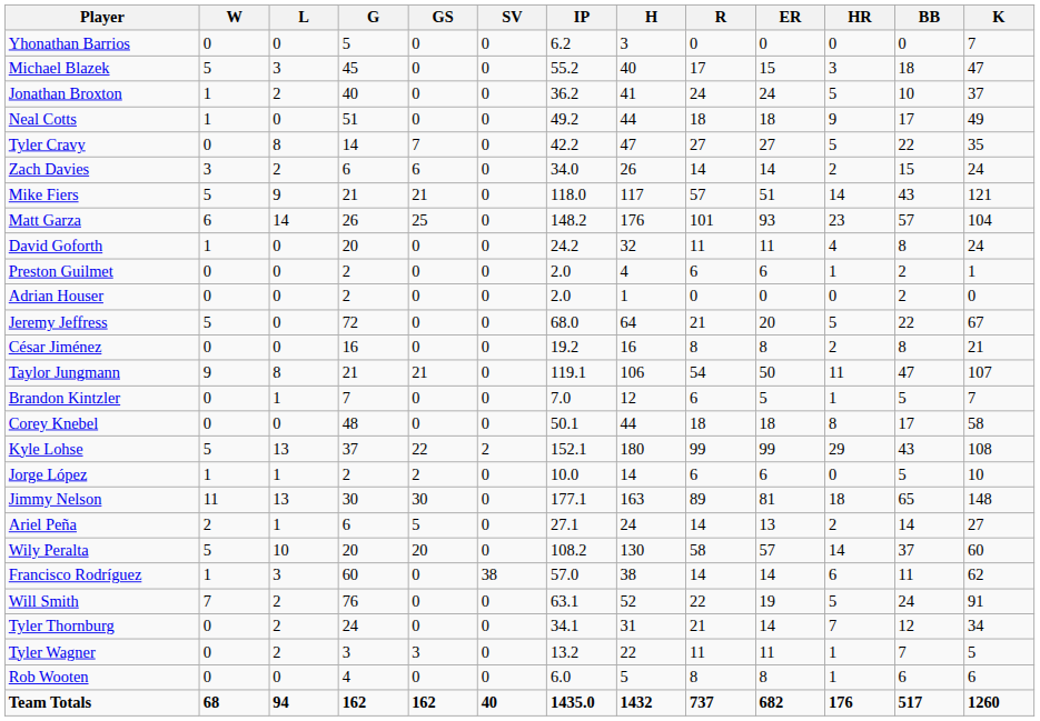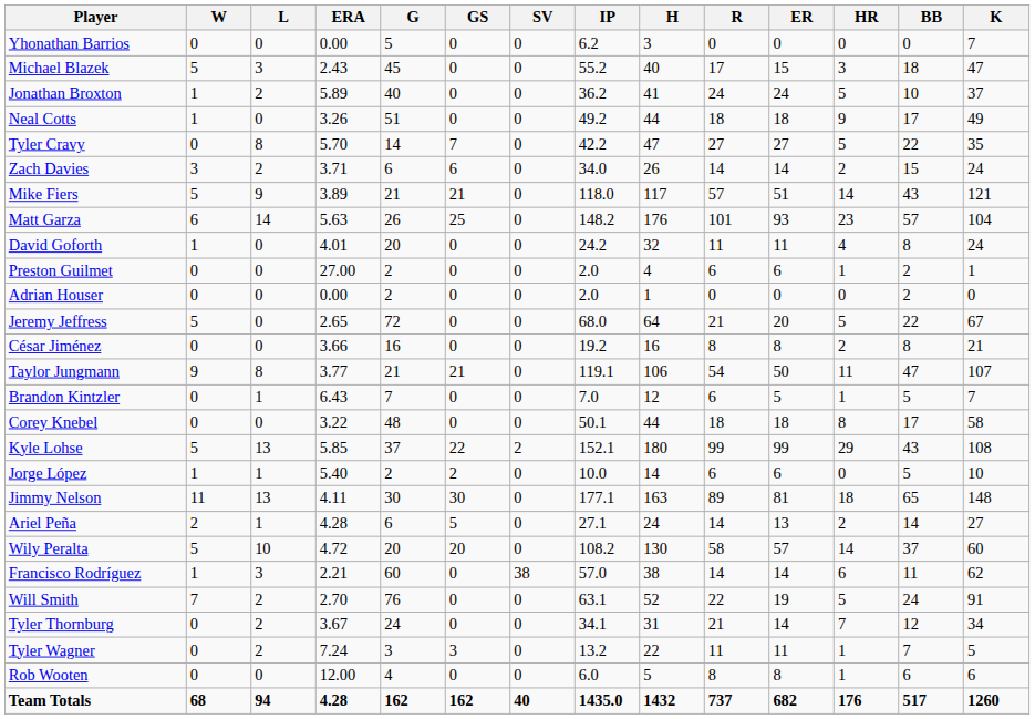 <table class="wikitable sortable">
 <tr>
 <th bgcolor="#DDDDFF" width="14%">Player</th>
 <th bgcolor="#DDDDFF" width="5%">W</th>
 <th bgcolor="#DDDDFF" width="5%">L</th>
+<th bgcolor="#DDDDFF" width="5%">ERA</th>
 <th bgcolor="#DDDDFF" width="5%">G</th>
 <th bgcolor="#DDDDFF" width="5%">GS</th>
 <th bgcolor="#DDDDFF" width="5%">SV</th>
 <th bgcolor="#DDDDFF" width="5%">IP</th>
 <th bgcolor="#DDDDFF" width="5%">H</th>
 <th bgcolor="#DDDDFF" width="5%">R</th>
 <th bgcolor="#DDDDFF" width="5%">ER</th>
 <th bgcolor="#DDDDFF" width="5%">HR</th>
 <th bgcolor="#DDDDFF" width="5%">BB</th>
 <th bgcolor="#DDDDFF" width="5%">K</th>
 </tr>
 <tr>
 <td><a href='#'>Yhonathan Barrios</a></td>
 <td>0</td>
 <td>0</td>
+<td>0.00</td>
 <td>5</td>
 <td>0</td>
 <td>0</td>
 <td>6.2</td>
 <td>3</td>
 <td>0</td>
 <td>0</td>
 <td>0</td>
 <td>0</td>
 <td>7</td>
 </tr>
 <tr>
 <td><a href='#'>Michael Blazek</a></td>
 <td>5</td>
 <td>3</td>
+<td>2.43</td>
 <td>45</td>
 <td>0</td>
 <td>0</td>
 <td>55.2</td>
 <td>40</td>
 <td>17</td>
 <td>15</td>
 <td>3</td>
 <td>18</td>
 <td>47</td>
 </tr>
 <tr>
 <td><a href='#'>Jonathan Broxton</a></td>
 <td>1</td>
 <td>2</td>
+<td>5.89</td>
 <td>40</td>
 <td>0</td>
 <td>0</td>
 <td>36.2</td>
 <td>41</td>
 <td>24</td>
 <td>24</td>
 <td>5</td>
 <td>10</td>
 <td>37</td>
 </tr>
 <tr>
 <td><a href='#'>Neal Cotts</a></td>
 <td>1</td>
 <td>0</td>
+<td>3.26</td>
 <td>51</td>
 <td>0</td>
 <td>0</td>
 <td>49.2</td>
 <td>44</td>
 <td>18</td>
 <td>18</td>
 <td>9</td>
 <td>17</td>
 <td>49</td>
 </tr>
 <tr>
 <td><a href='#'>Tyler Cravy</a></td>
 <td>0</td>
 <td>8</td>
+<td>5.70</td>
 <td>14</td>
 <td>7</td>
 <td>0</td>
 <td>42.2</td>
 <td>47</td>
 <td>27</td>
 <td>27</td>
 <td>5</td>
 <td>22</td>
 <td>35</td>
 </tr>
 <tr>
 <td><a href='#'>Zach Davies</a></td>
 <td>3</td>
 <td>2</td>
+<td>3.71</td>
 <td>6</td>
 <td>6</td>
 <td>0</td>
 <td>34.0</td>
 <td>26</td>
 <td>14</td>
 <td>14</td>
 <td>2</td>
 <td>15</td>
 <td>24</td>
 </tr>
 <tr>
 <td><a href='#'>Mike Fiers</a></td>
 <td>5</td>
 <td>9</td>
+<td>3.89</td>
 <td>21</td>
 <td>21</td>
 <td>0</td>
 <td>118.0</td>
 <td>117</td>
 <td>57</td>
 <td>51</td>
 <td>14</td>
 <td>43</td>
 <td>121</td>
 </tr>
 <tr>
 <td><a href='#'>Matt Garza</a></td>
 <td>6</td>
 <td>14</td>
+<td>5.63</td>
 <td>26</td>
 <td>25</td>
 <td>0</td>
 <td>148.2</td>
 <td>176</td>
 <td>101</td>
 <td>93</td>
 <td>23</td>
 <td>57</td>
 <td>104</td>
 </tr>
 <tr>
 <td><a href='#'>David Goforth</a></td>
 <td>1</td>
 <td>0</td>
+<td>4.01</td>
 <td>20</td>
 <td>0</td>
 <td>0</td>
 <td>24.2</td>
 <td>32</td>
 <td>11</td>
 <td>11</td>
 <td>4</td>
 <td>8</td>
 <td>24</td>
 </tr>
 <tr>
 <td><a href='#'>Preston Guilmet</a></td>
 <td>0</td>
 <td>0</td>
+<td>27.00</td>
 <td>2</td>
 <td>0</td>
 <td>0</td>
 <td>2.0</td>
 <td>4</td>
 <td>6</td>
 <td>6</td>
 <td>1</td>
 <td>2</td>
 <td>1</td>
 </tr>
 <tr>
 <td><a href='#'>Adrian Houser</a></td>
 <td>0</td>
 <td>0</td>
+<td>0.00</td>
 <td>2</td>
 <td>0</td>
 <td>0</td>
 <td>2.0</td>
 <td>1</td>
 <td>0</td>
 <td>0</td>
 <td>0</td>
 <td>2</td>
 <td>0</td>
 </tr>
 <tr>
 <td><a href='#'>Jeremy Jeffress</a></td>
 <td>5</td>
 <td>0</td>
+<td>2.65</td>
 <td>72</td>
 <td>0</td>
 <td>0</td>
 <td>68.0</td>
 <td>64</td>
 <td>21</td>
 <td>20</td>
 <td>5</td>
 <td>22</td>
 <td>67</td>
 </tr>
 <tr>
 <td><a href='#'>César Jiménez</a></td>
 <td>0</td>
 <td>0</td>
+<td>3.66</td>
 <td>16</td>
 <td>0</td>
 <td>0</td>
 <td>19.2</td>
 <td>16</td>
 <td>8</td>
 <td>8</td>
 <td>2</td>
 <td>8</td>
 <td>21</td>
 </tr>
 <tr>
 <td><a href='#'>Taylor Jungmann</a></td>
 <td>9</td>
 <td>8</td>
+<td>3.77</td>
 <td>21</td>
 <td>21</td>
 <td>0</td>
 <td>119.1</td>
 <td>106</td>
 <td>54</td>
 <td>50</td>
 <td>11</td>
 <td>47</td>
 <td>107</td>
 </tr>
 <tr>
 <td><a href='#'>Brandon Kintzler</a></td>
 <td>0</td>
 <td>1</td>
+<td>6.43</td>
 <td>7</td>
 <td>0</td>
 <td>0</td>
 <td>7.0</td>
 <td>12</td>
 <td>6</td>
 <td>5</td>
 <td>1</td>
 <td>5</td>
 <td>7</td>
 </tr>
 <tr>
 <td><a href='#'>Corey Knebel</a></td>
 <td>0</td>
 <td>0</td>
+<td>3.22</td>
 <td>48</td>
 <td>0</td>
 <td>0</td>
 <td>50.1</td>
 <td>44</td>
 <td>18</td>
 <td>18</td>
 <td>8</td>
 <td>17</td>
 <td>58</td>
 </tr>
 <tr>
 <td><a href='#'>Kyle Lohse</a></td>
 <td>5</td>
 <td>13</td>
+<td>5.85</td>
 <td>37</td>
 <td>22</td>
 <td>2</td>
 <td>152.1</td>
 <td>180</td>
 <td>99</td>
 <td>99</td>
 <td>29</td>
 <td>43</td>
 <td>108</td>
 </tr>
 <tr>
 <td><a href='#'>Jorge López</a></td>
 <td>1</td>
 <td>1</td>
+<td>5.40</td>
 <td>2</td>
 <td>2</td>
 <td>0</td>
 <td>10.0</td>
 <td>14</td>
 <td>6</td>
 <td>6</td>
 <td>0</td>
 <td>5</td>
 <td>10</td>
 </tr>
 <tr>
 <td><a href='#'>Jimmy Nelson</a></td>
 <td>11</td>
 <td>13</td>
+<td>4.11</td>
 <td>30</td>
 <td>30</td>
 <td>0</td>
 <td>177.1</td>
 <td>163</td>
 <td>89</td>
 <td>81</td>
 <td>18</td>
 <td>65</td>
 <td>148</td>
 </tr>
 <tr>
 <td><a href='#'>Ariel Peña</a></td>
 <td>2</td>
 <td>1</td>
+<td>4.28</td>
 <td>6</td>
 <td>5</td>
 <td>0</td>
 <td>27.1</td>
 <td>24</td>
 <td>14</td>
 <td>13</td>
 <td>2</td>
 <td>14</td>
 <td>27</td>
 </tr>
 <tr>
 <td><a href='#'>Wily Peralta</a></td>
 <td>5</td>
 <td>10</td>
+<td>4.72</td>
 <td>20</td>
 <td>20</td>
 <td>0</td>
 <td>108.2</td>
 <td>130</td>
 <td>58</td>
 <td>57</td>
 <td>14</td>
 <td>37</td>
 <td>60</td>
 </tr>
 <tr>
 <td><a href='#'>Francisco Rodríguez</a></td>
 <td>1</td>
 <td>3</td>
+<td>2.21</td>
 <td>60</td>
 <td>0</td>
 <td>38</td>
 <td>57.0</td>
 <td>38</td>
 <td>14</td>
 <td>14</td>
 <td>6</td>
 <td>11</td>
 <td>62</td>
 </tr>
 <tr>
 <td><a href='#'>Will Smith</a></td>
 <td>7</td>
 <td>2</td>
+<td>2.70</td>
 <td>76</td>
 <td>0</td>
 <td>0</td>
 <td>63.1</td>
 <td>52</td>
 <td>22</td>
 <td>19</td>
 <td>5</td>
 <td>24</td>
 <td>91</td>
 </tr>
 <tr>
 <td><a href='#'>Tyler Thornburg</a></td>
 <td>0</td>
 <td>2</td>
+<td>3.67</td>
 <td>24</td>
 <td>0</td>
 <td>0</td>
 <td>34.1</td>
 <td>31</td>
 <td>21</td>
 <td>14</td>
 <td>7</td>
 <td>12</td>
 <td>34</td>
 </tr>
 <tr>
 <td><a href='#'>Tyler Wagner</a></td>
 <td>0</td>
 <td>2</td>
+<td>7.24</td>
 <td>3</td>
 <td>3</td>
 <td>0</td>
 <td>13.2</td>
 <td>22</td>
 <td>11</td>
 <td>11</td>
 <td>1</td>
 <td>7</td>
 <td>5</td>
 </tr>
 <tr>
 <td><a href='#'>Rob Wooten</a></td>
 <td>0</td>
 <td>0</td>
+<td>12.00</td>
 <td>4</td>
 <td>0</td>
 <td>0</td>
 <td>6.0</td>
 <td>5</td>
 <td>8</td>
 <td>8</td>
 <td>1</td>
 <td>6</td>
 <td>6</td>
 </tr>
 <tr>
 <td><strong>Team Totals</strong></td>
 <td><strong>68</strong></td>
 <td><strong>94</strong></td>
+<td><strong>4.28</strong></td>
 <td><strong>162</strong></td>
 <td><strong>162</strong></td>
 <td><strong>40</strong></td>
 <td><strong>1435.0</strong></td>
 <td><strong>1432</strong></td>
 <td><strong>737</strong></td>
 <td><strong>682</strong></td>
 <td><strong>176</strong></td>
 <td><strong>517</strong></td>
 <td><strong>1260</strong></td>
 </tr>
 </table>
